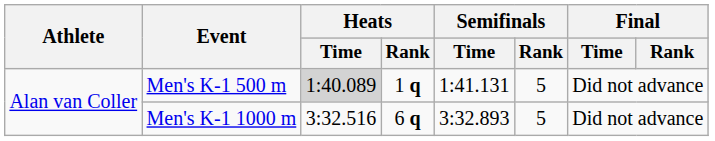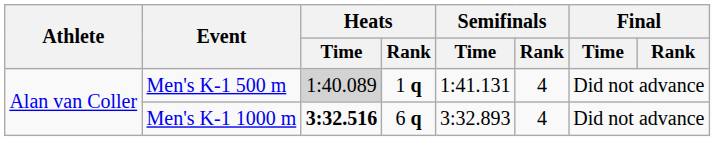 <table class="wikitable" style="font-size:90%">
 <tr>
 <th rowspan=2>Athlete</th>
 <th rowspan=2>Event</th>
 <th colspan=2>Heats</th>
 <th colspan=2>Semifinals</th>
 <th colspan=2>Final</th>
 </tr>
 <tr style="font-size:95%">
 <th>Time</th>
 <th>Rank</th>
 <th>Time</th>
 <th>Rank</th>
 <th>Time</th>
 <th>Rank</th>
 </tr>
 <tr align=center>
 <td align=left rowspan=2><a href='#'>Alan van Coller</a></td>
 <td align=left><a href='#'>Men's K-1 500 m</a></td>
 <td style="background: lightgrey;">1:40.089</td>
 <td>1 <strong>q</strong></td>
 <td>1:41.131</td>
-<td>5</td>
+<td>4</td>
 <td colspan=2>Did not advance</td>
 </tr>
 <tr align=center>
 <td align=left><a href='#'>Men's K-1 1000 m</a></td>
-<td>3:32.516</td>
+<td><strong>3:32.516</strong></td>
 <td>6 <strong>q</strong></td>
 <td>3:32.893</td>
-<td>5</td>
+<td>4</td>
 <td colspan=2>Did not advance</td>
 </tr>
 </table>
